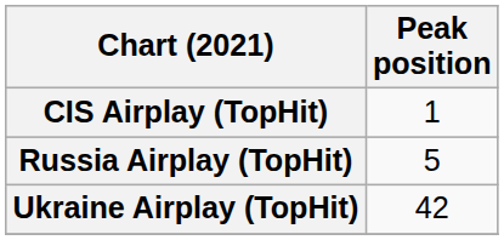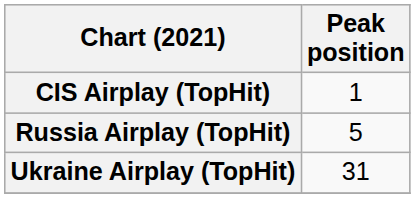 <table class="wikitable sortable plainrowheaders" style="text-align:center">
 <tr>
 <th scope="col">Chart (2021)</th>
 <th scope="col">Peak<br>position</th>
 </tr>
 <tr>
 <th scope="row">CIS Airplay (TopHit)</th>
 <td>1</td>
 </tr>
 <tr>
 <th scope="row">Russia Airplay (TopHit)</th>
 <td>5</td>
 </tr>
 <tr>
 <th scope="row">Ukraine Airplay (TopHit)</th>
-<td>42</td>
+<td>31</td>
 </tr>
 <tr>
 </tr>
 </table>
